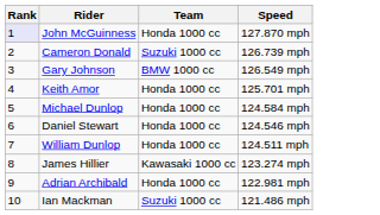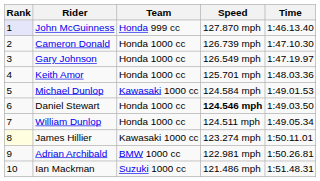 <table class="wikitable" style="font-size: 95%;">
 <tr style="background:#efefef;">
 <th>Rank</th>
 <th>Rider</th>
 <th>Team</th>
 <th>Speed</th>
+<th>Time</th>
 </tr>
 <tr>
 <td style="background: lavender;">1</td>
 <td> <a href='#'>John McGuinness</a></td>
-<td>Honda 1000 cc</td>
+<td><a href='#'>Honda</a> 999 cc</td>
 <td>127.870 mph</td>
+<td>1:46.13.40</td>
 </tr>
 <tr>
 <td>2</td>
 <td> <a href='#'>Cameron Donald</a></td>
-<td><a href='#'>Suzuki</a> 1000 cc</td>
+<td>Honda 1000 cc</td>
 <td>126.739 mph</td>
+<td>1:47.10.30</td>
 </tr>
 <tr>
 <td>3</td>
 <td> <a href='#'>Gary Johnson</a></td>
-<td><a href='#'>BMW</a> 1000 cc</td>
+<td>Honda 1000 cc</td>
 <td>126.549 mph</td>
+<td>1:47.19.97</td>
 </tr>
 <tr>
 <td>4</td>
 <td> <a href='#'>Keith Amor</a></td>
 <td>Honda 1000 cc</td>
 <td>125.701 mph</td>
+<td>1:48.03.36</td>
 </tr>
 <tr>
 <td>5</td>
 <td> <a href='#'>Michael Dunlop</a></td>
-<td>Honda 1000 cc</td>
+<td><a href='#'>Kawasaki</a> 1000 cc</td>
 <td>124.584 mph</td>
+<td>1:49.01.53</td>
 </tr>
 <tr>
 <td>6</td>
 <td> Daniel Stewart</td>
 <td>Honda 1000 cc</td>
-<td>124.546 mph</td>
+<td><strong>124.546 mph</strong></td>
+<td>1:49.03.50</td>
 </tr>
 <tr>
 <td>7</td>
 <td> <a href='#'>William Dunlop</a></td>
 <td>Honda 1000 cc</td>
 <td>124.511 mph</td>
+<td>1:49.05.34</td>
 </tr>
 <tr>
-<td>8</td>
+<td style="background: lightyellow;">8</td>
 <td> James Hillier</td>
 <td>Kawasaki 1000 cc</td>
 <td>123.274 mph</td>
+<td>1:50.11.01</td>
 </tr>
 <tr>
 <td>9</td>
 <td> <a href='#'>Adrian Archibald</a></td>
-<td>Honda 1000 cc</td>
+<td><a href='#'>BMW</a> 1000 cc</td>
 <td>122.981 mph</td>
+<td>1:50.26.81</td>
 </tr>
 <tr>
 <td>10</td>
 <td> Ian Mackman</td>
 <td><a href='#'>Suzuki</a> 1000 cc</td>
 <td>121.486 mph</td>
+<td>1:51.48.31</td>
 </tr>
 </table>
